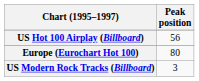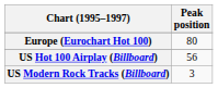 <table class="wikitable sortable plainrowheaders" style="text-align:center">
 <tr>
 <th>Chart (1995–1997)</th>
 <th>Peak<br>position</th>
 </tr>
 <tr>
 </tr>
 <tr>
 </tr>
 <tr>
 </tr>
 <tr>
 </tr>
 <tr>
-<th scope="row">US <a href='#'>Hot 100 Airplay</a> (<em><a href='#'>Billboard</a></em>)</th>
-<td>56</td>
+<th scope="row">Europe (<a href='#'>Eurochart Hot 100</a>)</th>
+<td>80</td>
 </tr>
 <tr>
 </tr>
 <tr>
 </tr>
 <tr>
 </tr>
 <tr>
-<th scope="row">Europe (<a href='#'>Eurochart Hot 100</a>)</th>
-<td>80</td>
+<th scope="row">US <a href='#'>Hot 100 Airplay</a> (<em><a href='#'>Billboard</a></em>)</th>
+<td>56</td>
 </tr>
 <tr>
 <th scope="row">US <a href='#'>Modern Rock Tracks</a> (<em><a href='#'>Billboard</a></em>)</th>
 <td>3</td>
 </tr>
 </table>
